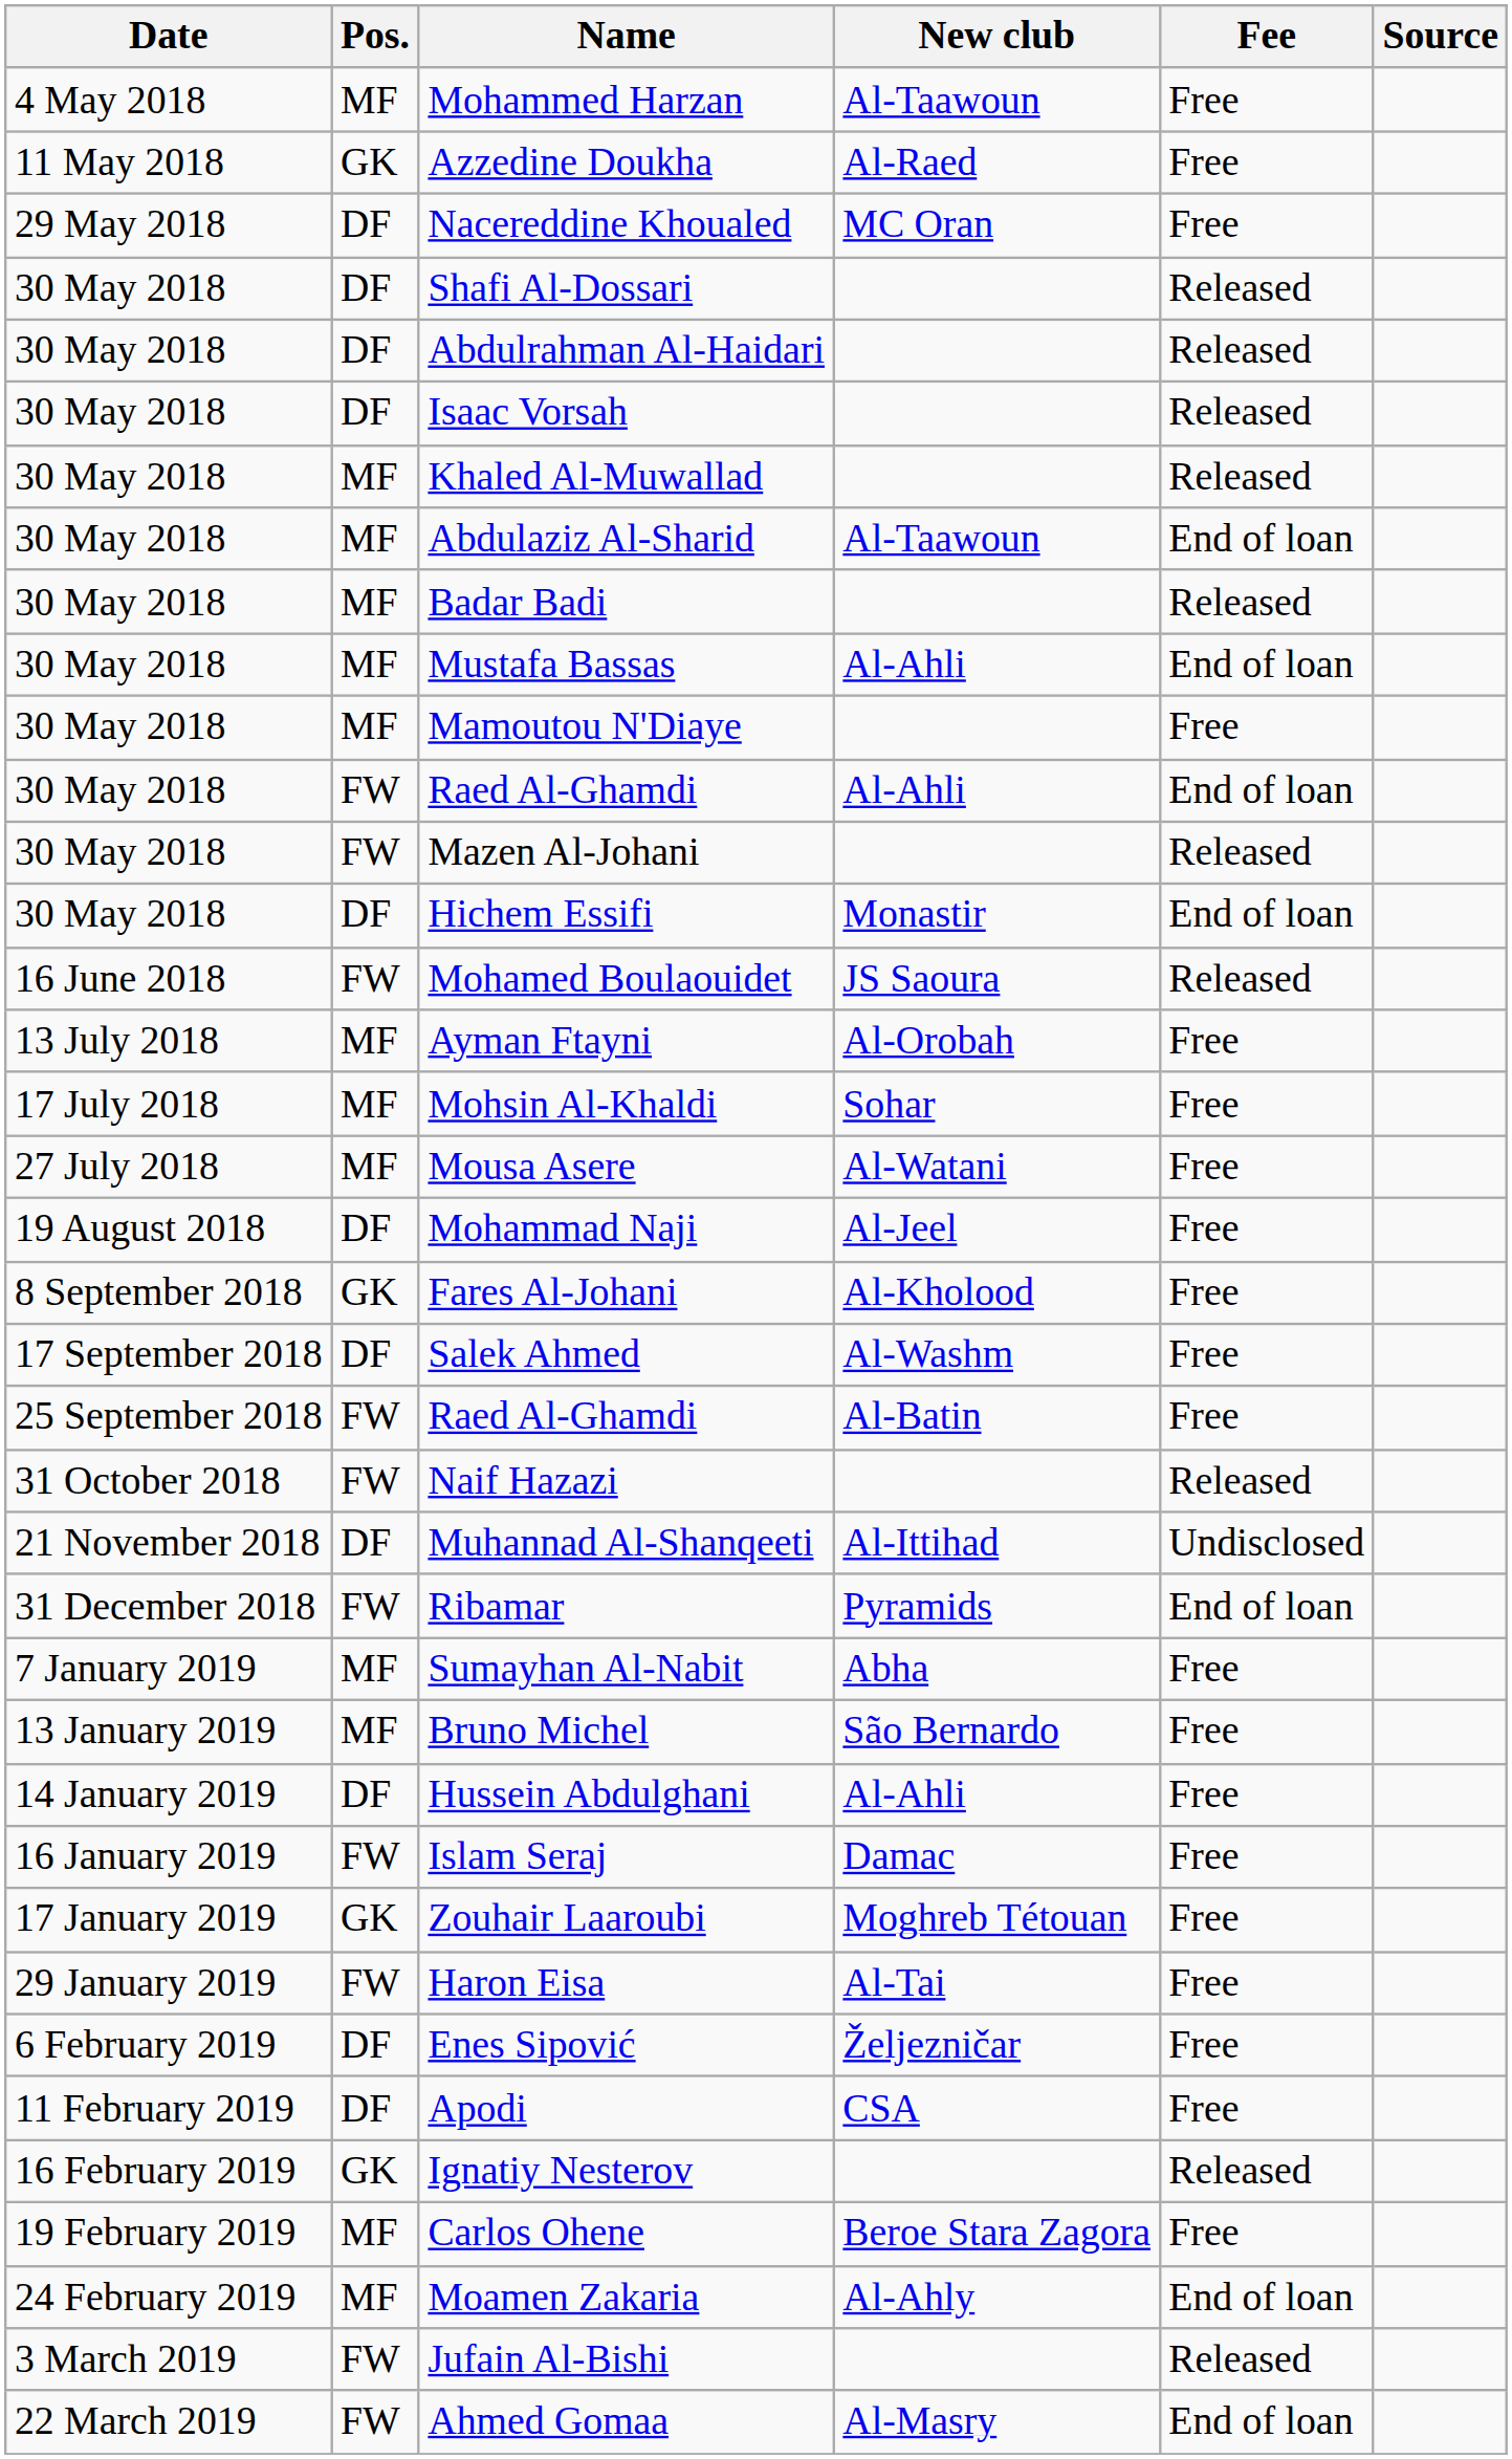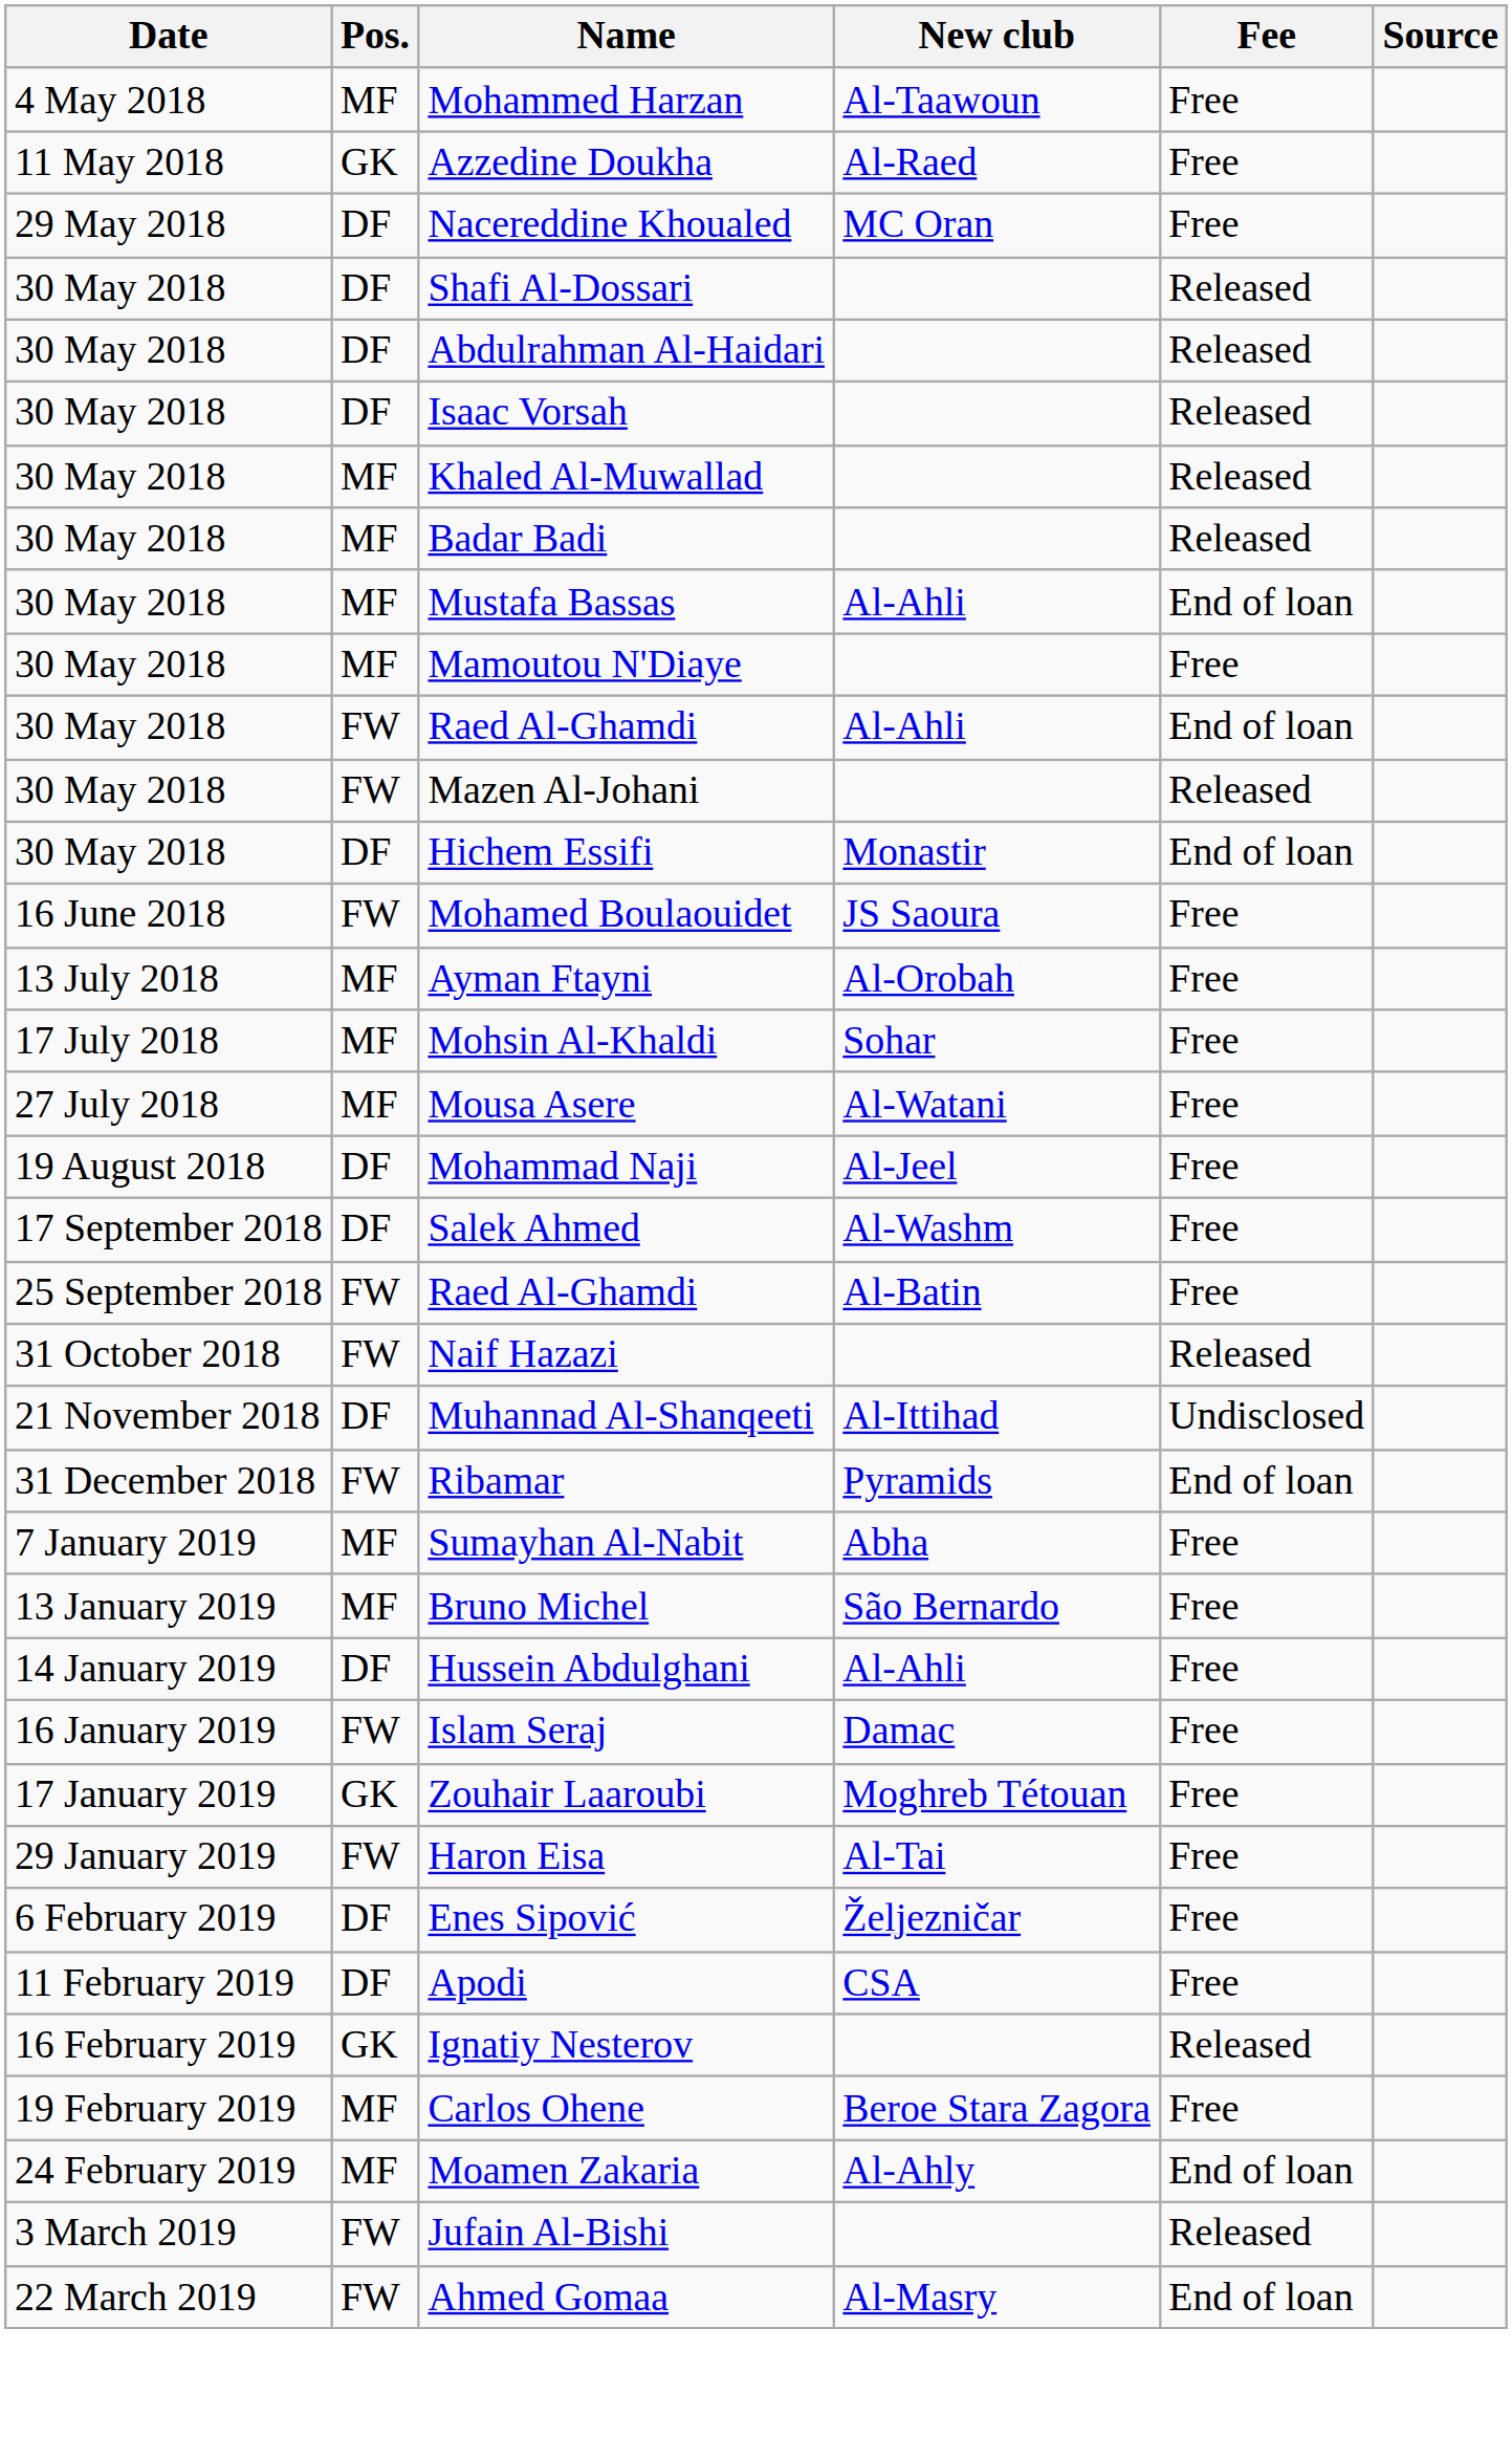 <table class="wikitable" style="text-align:left">
 <tr>
 <th>Date</th>
 <th>Pos.</th>
 <th>Name</th>
 <th>New club</th>
 <th>Fee</th>
 <th>Source</th>
 </tr>
 <tr>
 <td>4 May 2018</td>
 <td>MF</td>
 <td> <a href='#'>Mohammed Harzan</a></td>
 <td> <a href='#'>Al-Taawoun</a></td>
 <td>Free</td>
 <td></td>
 </tr>
 <tr>
 <td>11 May 2018</td>
 <td>GK</td>
 <td> <a href='#'>Azzedine Doukha</a></td>
 <td> <a href='#'>Al-Raed</a></td>
 <td>Free</td>
 <td></td>
 </tr>
 <tr>
 <td>29 May 2018</td>
 <td>DF</td>
 <td> <a href='#'>Nacereddine Khoualed</a></td>
 <td> <a href='#'>MC Oran</a></td>
 <td>Free</td>
 <td></td>
 </tr>
 <tr>
 <td>30 May 2018</td>
 <td>DF</td>
 <td> <a href='#'>Shafi Al-Dossari</a></td>
 <td></td>
 <td>Released</td>
 <td></td>
 </tr>
 <tr>
 <td>30 May 2018</td>
 <td>DF</td>
 <td> <a href='#'>Abdulrahman Al-Haidari</a></td>
 <td></td>
 <td>Released</td>
 <td></td>
 </tr>
 <tr>
 <td>30 May 2018</td>
 <td>DF</td>
 <td> <a href='#'>Isaac Vorsah</a></td>
 <td></td>
 <td>Released</td>
 <td></td>
 </tr>
 <tr>
 <td>30 May 2018</td>
 <td>MF</td>
 <td> <a href='#'>Khaled Al-Muwallad</a></td>
 <td></td>
 <td>Released</td>
 <td></td>
 </tr>
 <tr>
 <td>30 May 2018</td>
 <td>MF</td>
-<td> <a href='#'>Abdulaziz Al-Sharid</a></td>
-<td> <a href='#'>Al-Taawoun</a></td>
-<td>End of loan</td>
-<td></td>
-</tr>
-<tr>
-<td>30 May 2018</td>
-<td>MF</td>
 <td> <a href='#'>Badar Badi</a></td>
 <td></td>
 <td>Released</td>
 <td></td>
 </tr>
 <tr>
 <td>30 May 2018</td>
 <td>MF</td>
 <td> <a href='#'>Mustafa Bassas</a></td>
 <td> <a href='#'>Al-Ahli</a></td>
 <td>End of loan</td>
 <td></td>
 </tr>
 <tr>
 <td>30 May 2018</td>
 <td>MF</td>
 <td> <a href='#'>Mamoutou N'Diaye</a></td>
 <td></td>
 <td>Free</td>
 <td></td>
 </tr>
 <tr>
 <td>30 May 2018</td>
 <td>FW</td>
 <td> <a href='#'>Raed Al-Ghamdi</a></td>
 <td> <a href='#'>Al-Ahli</a></td>
 <td>End of loan</td>
 <td></td>
 </tr>
 <tr>
 <td>30 May 2018</td>
 <td>FW</td>
 <td> Mazen Al-Johani</td>
 <td></td>
 <td>Released</td>
 <td></td>
 </tr>
 <tr>
 <td>30 May 2018</td>
 <td>DF</td>
 <td> <a href='#'>Hichem Essifi</a></td>
 <td> <a href='#'>Monastir</a></td>
 <td>End of loan</td>
 <td></td>
 </tr>
 <tr>
 <td>16 June 2018</td>
 <td>FW</td>
 <td> <a href='#'>Mohamed Boulaouidet</a></td>
 <td> <a href='#'>JS Saoura</a></td>
-<td>Released</td>
+<td>Free</td>
 <td></td>
 </tr>
 <tr>
 <td>13 July 2018</td>
 <td>MF</td>
 <td> <a href='#'>Ayman Ftayni</a></td>
 <td> <a href='#'>Al-Orobah</a></td>
 <td>Free</td>
 <td></td>
 </tr>
 <tr>
 <td>17 July 2018</td>
 <td>MF</td>
 <td> <a href='#'>Mohsin Al-Khaldi</a></td>
 <td> <a href='#'>Sohar</a></td>
 <td>Free</td>
 <td></td>
 </tr>
 <tr>
 <td>27 July 2018</td>
 <td>MF</td>
 <td> <a href='#'>Mousa Asere</a></td>
 <td> <a href='#'>Al-Watani</a></td>
 <td>Free</td>
 <td></td>
 </tr>
 <tr>
 <td>19 August 2018</td>
 <td>DF</td>
 <td> <a href='#'>Mohammad Naji</a></td>
 <td> <a href='#'>Al-Jeel</a></td>
-<td>Free</td>
-<td></td>
-</tr>
-<tr>
-<td>8 September 2018</td>
-<td>GK</td>
-<td> <a href='#'>Fares Al-Johani</a></td>
-<td> <a href='#'>Al-Kholood</a></td>
 <td>Free</td>
 <td></td>
 </tr>
 <tr>
 <td>17 September 2018</td>
 <td>DF</td>
 <td> <a href='#'>Salek Ahmed</a></td>
 <td> <a href='#'>Al-Washm</a></td>
 <td>Free</td>
 <td></td>
 </tr>
 <tr>
 <td>25 September 2018</td>
 <td>FW</td>
 <td> <a href='#'>Raed Al-Ghamdi</a></td>
 <td> <a href='#'>Al-Batin</a></td>
 <td>Free</td>
 <td></td>
 </tr>
 <tr>
 <td>31 October 2018</td>
 <td>FW</td>
 <td> <a href='#'>Naif Hazazi</a></td>
 <td></td>
 <td>Released</td>
 <td></td>
 </tr>
 <tr>
 <td>21 November 2018</td>
 <td>DF</td>
 <td> <a href='#'>Muhannad Al-Shanqeeti</a></td>
 <td> <a href='#'>Al-Ittihad</a></td>
 <td>Undisclosed</td>
 <td></td>
 </tr>
 <tr>
 <td>31 December 2018</td>
 <td>FW</td>
 <td> <a href='#'>Ribamar</a></td>
 <td> <a href='#'>Pyramids</a></td>
 <td>End of loan</td>
 <td></td>
 </tr>
 <tr>
 <td>7 January 2019</td>
 <td>MF</td>
 <td> <a href='#'>Sumayhan Al-Nabit</a></td>
 <td> <a href='#'>Abha</a></td>
 <td>Free</td>
 <td></td>
 </tr>
 <tr>
 <td>13 January 2019</td>
 <td>MF</td>
 <td> <a href='#'>Bruno Michel</a></td>
 <td> <a href='#'>São Bernardo</a></td>
 <td>Free</td>
 <td></td>
 </tr>
 <tr>
 <td>14 January 2019</td>
 <td>DF</td>
 <td> <a href='#'>Hussein Abdulghani</a></td>
 <td> <a href='#'>Al-Ahli</a></td>
 <td>Free</td>
 <td></td>
 </tr>
 <tr>
 <td>16 January 2019</td>
 <td>FW</td>
 <td> <a href='#'>Islam Seraj</a></td>
 <td> <a href='#'>Damac</a></td>
 <td>Free</td>
 <td></td>
 </tr>
 <tr>
 <td>17 January 2019</td>
 <td>GK</td>
 <td> <a href='#'>Zouhair Laaroubi</a></td>
 <td> <a href='#'>Moghreb Tétouan</a></td>
 <td>Free</td>
 <td></td>
 </tr>
 <tr>
 <td>29 January 2019</td>
 <td>FW</td>
 <td> <a href='#'>Haron Eisa</a></td>
 <td> <a href='#'>Al-Tai</a></td>
 <td>Free</td>
 <td></td>
 </tr>
 <tr>
 <td>6 February 2019</td>
 <td>DF</td>
 <td> <a href='#'>Enes Sipović</a></td>
 <td> <a href='#'>Željezničar</a></td>
 <td>Free</td>
 <td></td>
 </tr>
 <tr>
 <td>11 February 2019</td>
 <td>DF</td>
 <td> <a href='#'>Apodi</a></td>
 <td> <a href='#'>CSA</a></td>
 <td>Free</td>
 <td></td>
 </tr>
 <tr>
 <td>16 February 2019</td>
 <td>GK</td>
 <td> <a href='#'>Ignatiy Nesterov</a></td>
 <td></td>
 <td>Released</td>
 <td></td>
 </tr>
 <tr>
 <td>19 February 2019</td>
 <td>MF</td>
 <td> <a href='#'>Carlos Ohene</a></td>
 <td> <a href='#'>Beroe Stara Zagora</a></td>
 <td>Free</td>
 <td></td>
 </tr>
 <tr>
 <td>24 February 2019</td>
 <td>MF</td>
 <td> <a href='#'>Moamen Zakaria</a></td>
 <td> <a href='#'>Al-Ahly</a></td>
 <td>End of loan</td>
 <td></td>
 </tr>
 <tr>
 <td>3 March 2019</td>
 <td>FW</td>
 <td> <a href='#'>Jufain Al-Bishi</a></td>
 <td></td>
 <td>Released</td>
 <td></td>
 </tr>
 <tr>
 <td>22 March 2019</td>
 <td>FW</td>
 <td> <a href='#'>Ahmed Gomaa</a></td>
 <td> <a href='#'>Al-Masry</a></td>
 <td>End of loan</td>
 <td></td>
 </tr>
 <tr>
 </tr>
 </table>
